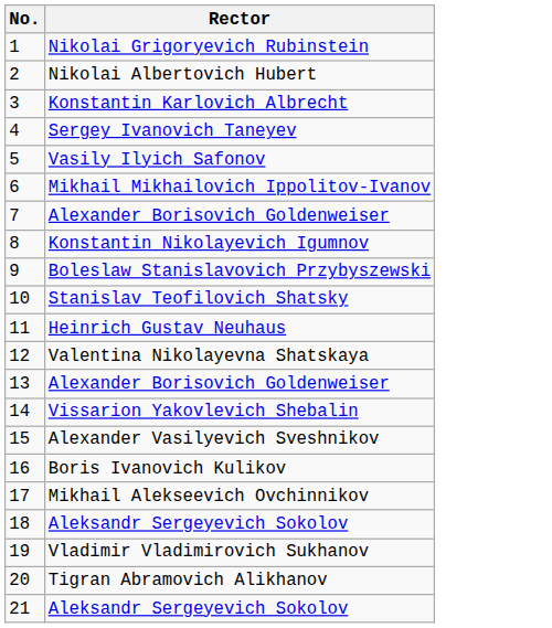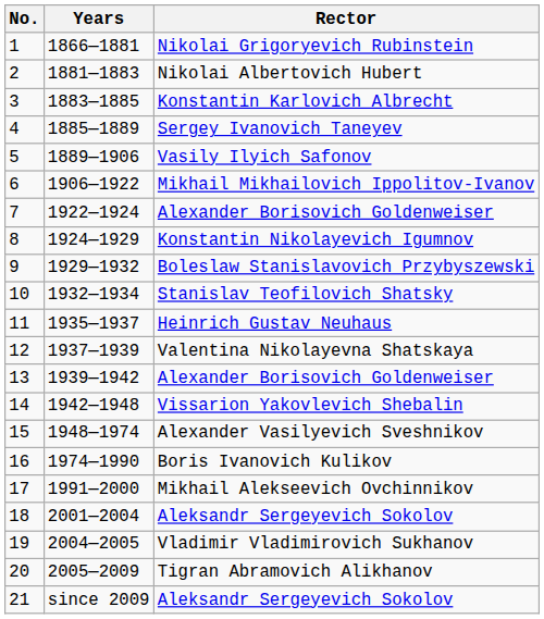 <table class="wikitable">
 <tr>
 <th><strong>No.</strong></th>
+<th>Years</th>
 <th>Rector</th>
 </tr>
 <tr>
 <td>1</td>
+<td>1866—1881</td>
 <td><a href='#'>Nikolai Grigoryevich Rubinstein</a></td>
 </tr>
 <tr>
 <td>2</td>
+<td>1881—1883</td>
 <td>Nikolai Albertovich Hubert</td>
 </tr>
 <tr>
 <td>3</td>
+<td>1883—1885</td>
 <td><a href='#'>Konstantin Karlovich Albrecht</a></td>
 </tr>
 <tr>
 <td>4</td>
+<td>1885—1889</td>
 <td><a href='#'>Sergey Ivanovich Taneyev</a></td>
 </tr>
 <tr>
 <td>5</td>
+<td>1889—1906</td>
 <td><a href='#'>Vasily Ilyich Safonov</a></td>
 </tr>
 <tr>
 <td>6</td>
+<td>1906—1922</td>
 <td><a href='#'>Mikhail Mikhailovich Ippolitov-Ivanov</a></td>
 </tr>
 <tr>
 <td>7</td>
+<td>1922—1924</td>
 <td><a href='#'>Alexander Borisovich Goldenweiser</a></td>
 </tr>
 <tr>
 <td>8</td>
+<td>1924—1929</td>
 <td><a href='#'>Konstantin Nikolayevich Igumnov</a></td>
 </tr>
 <tr>
 <td>9</td>
+<td>1929—1932</td>
 <td><a href='#'>Boleslaw Stanislavovich Przybyszewski</a></td>
 </tr>
 <tr>
 <td>10</td>
+<td>1932—1934</td>
 <td><a href='#'>Stanislav Teofilovich Shatsky</a></td>
 </tr>
 <tr>
 <td>11</td>
+<td>1935—1937</td>
 <td><a href='#'>Heinrich Gustav Neuhaus</a></td>
 </tr>
 <tr>
 <td>12</td>
+<td>1937—1939</td>
 <td>Valentina Nikolayevna Shatskaya</td>
 </tr>
 <tr>
 <td>13</td>
+<td>1939—1942</td>
 <td><a href='#'>Alexander Borisovich Goldenweiser</a></td>
 </tr>
 <tr>
 <td>14</td>
+<td>1942—1948</td>
 <td><a href='#'>Vissarion Yakovlevich Shebalin</a></td>
 </tr>
 <tr>
 <td>15</td>
+<td>1948—1974</td>
 <td>Alexander Vasilyevich Sveshnikov</td>
 </tr>
 <tr>
 <td>16</td>
+<td>1974—1990</td>
 <td>Boris Ivanovich Kulikov</td>
 </tr>
 <tr>
 <td>17</td>
+<td>1991—2000</td>
 <td>Mikhail Alekseevich Ovchinnikov</td>
 </tr>
 <tr>
 <td>18</td>
+<td>2001—2004</td>
 <td><a href='#'>Aleksandr Sergeyevich Sokolov</a></td>
 </tr>
 <tr>
 <td>19</td>
+<td>2004—2005</td>
 <td>Vladimir Vladimirovich Sukhanov</td>
 </tr>
 <tr>
 <td>20</td>
+<td>2005―2009</td>
 <td>Tigran Abramovich Alikhanov</td>
 </tr>
 <tr>
 <td>21</td>
+<td>since 2009</td>
 <td><a href='#'>Aleksandr Sergeyevich Sokolov</a></td>
 </tr>
 </table>
